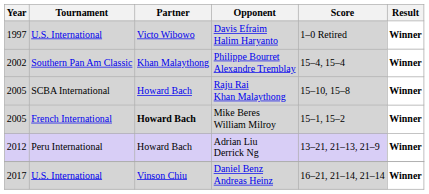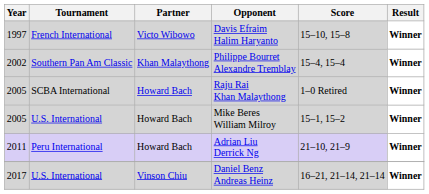 <table class="sortable wikitable" style="font-size: 90%;">
 <tr>
 <th>Year</th>
 <th>Tournament</th>
 <th>Partner</th>
 <th>Opponent</th>
 <th>Score</th>
 <th>Result</th>
 </tr>
 <tr style="background:#D5D5D5">
 <td align="center">1997</td>
-<td align="left"><a href='#'>U.S. International</a></td>
+<td align="left"><a href='#'>French International</a></td>
 <td align="left"> <a href='#'>Victo Wibowo</a></td>
 <td align="left"> <a href='#'>Davis Efraim</a><br> <a href='#'>Halim Haryanto</a></td>
-<td align="left">1–0 Retired</td>
+<td align="left">15–10, 15–8</td>
 <td style="text-align:left; background:white"> <strong>Winner</strong></td>
 </tr>
 <tr style="background:#D5D5D5">
 <td align="center">2002</td>
 <td align="left"><a href='#'>Southern Pan Am Classic</a></td>
 <td align="left"> <a href='#'>Khan Malaythong</a></td>
 <td align="left"> <a href='#'>Philippe Bourret</a><br> <a href='#'>Alexandre Tremblay</a></td>
 <td align="left">15–4, 15–4</td>
 <td style="text-align:left; background:white"> <strong>Winner</strong></td>
 </tr>
 <tr style="background:#D5D5D5">
 <td align="center">2005</td>
 <td align="left">SCBA International</td>
 <td align="left"> <a href='#'>Howard Bach</a></td>
 <td align="left"> <a href='#'>Raju Rai</a><br> <a href='#'>Khan Malaythong</a></td>
-<td align="left">15–10, 15–8</td>
+<td align="left">1–0 Retired</td>
 <td style="text-align:left; background:white"> <strong>Winner</strong></td>
 </tr>
 <tr style="background:#D5D5D5">
 <td align="center">2005</td>
-<td align="left"><a href='#'>French International</a></td>
-<td align="left"><strong> Howard Bach</strong></td>
+<td align="left"><a href='#'>U.S. International</a></td>
+<td align="left"> Howard Bach</td>
 <td align="left"> Mike Beres<br> William Milroy</td>
 <td align="left">15–1, 15–2</td>
 <td style="text-align:left; background:white"> <strong>Winner</strong></td>
 </tr>
 <tr style="background:#D8CEF6">
-<td align="center">2012</td>
-<td align="left">Peru International</td>
+<td align="center">2011</td>
+<td align="left"><a href='#'>Peru International</a></td>
 <td align="left"> Howard Bach</td>
-<td align="left"> Adrian Liu<br> Derrick Ng</td>
-<td align="left">13–21, 21–13, 21–9</td>
+<td align="left"> <a href='#'>Adrian Liu</a><br> <a href='#'>Derrick Ng</a></td>
+<td align="left">21–10, 21–9</td>
 <td style="text-align:left; background:white"> <strong>Winner</strong></td>
 </tr>
 <tr>
 </tr>
 <tr style="background:#D5D5D5">
 <td align="center">2017</td>
 <td align="left"><a href='#'>U.S. International</a></td>
 <td align="left"> <a href='#'>Vinson Chiu</a></td>
 <td align="left"> <a href='#'>Daniel Benz</a><br> <a href='#'>Andreas Heinz</a></td>
 <td align="left">16–21, 21–14, 21–14</td>
 <td style="text-align:left; background:white"> <strong>Winner</strong></td>
 </tr>
 </table>
